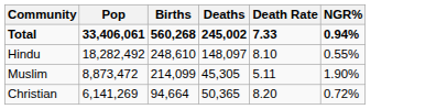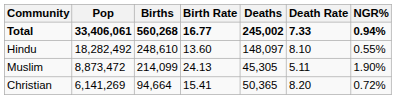 <table class="wikitable">
 <tr>
 <th>Community</th>
 <th>Pop</th>
 <th>Births</th>
+<th>Birth Rate</th>
 <th>Deaths</th>
 <th>Death Rate</th>
 <th>NGR%</th>
 </tr>
 <tr>
 <td><strong>Total</strong></td>
 <td><strong>33,406,061</strong></td>
 <td><strong>560,268</strong></td>
+<td><strong>16.77</strong></td>
 <td><strong>245,002</strong></td>
 <td><strong>7.33</strong></td>
 <td><strong>0.94%</strong></td>
 </tr>
 <tr>
 <td>Hindu</td>
 <td>18,282,492</td>
 <td>248,610</td>
+<td>13.60</td>
 <td>148,097</td>
 <td>8.10</td>
 <td>0.55%</td>
 </tr>
 <tr>
 <td>Muslim</td>
 <td>8,873,472</td>
 <td>214,099</td>
+<td>24.13</td>
 <td>45,305</td>
 <td>5.11</td>
 <td>1.90%</td>
 </tr>
 <tr>
 <td>Christian</td>
 <td>6,141,269</td>
 <td>94,664</td>
+<td>15.41</td>
 <td>50,365</td>
 <td>8.20</td>
 <td>0.72%</td>
 </tr>
 </table>
